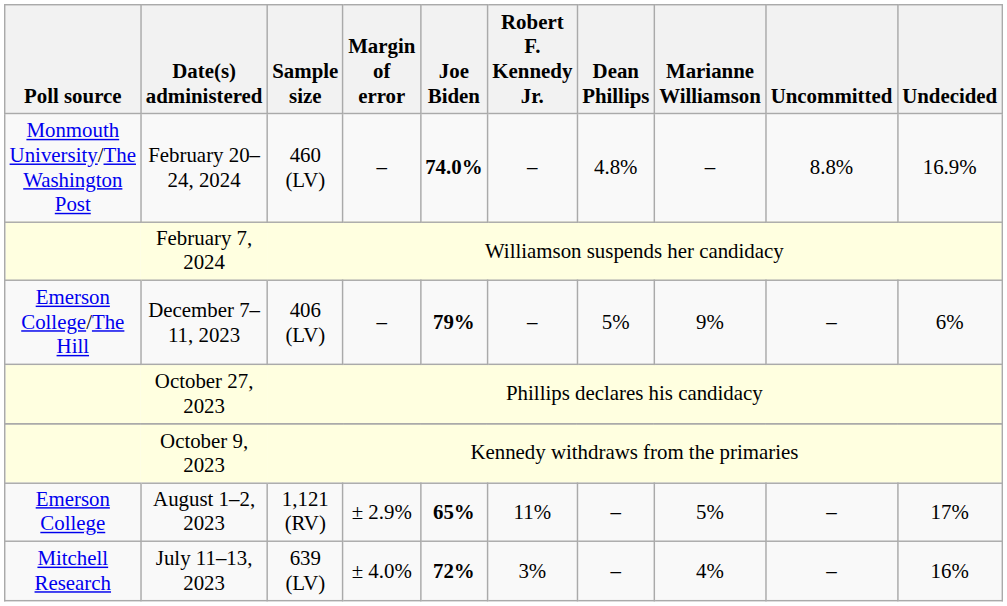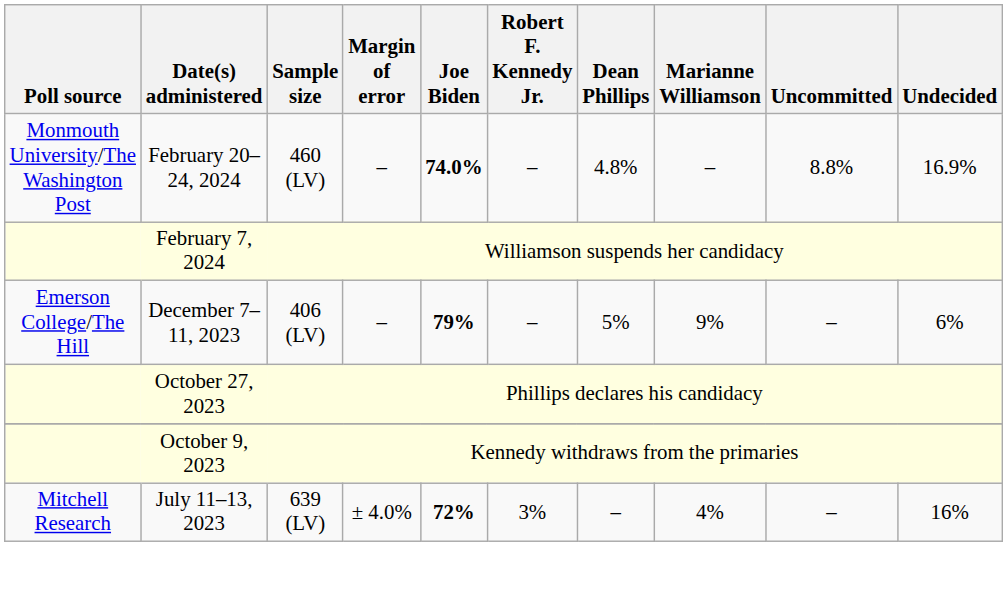 <table class="wikitable" style="font-size:90%;text-align:center;">
 <tr style="vertical-align:bottom">
 <th>Poll source</th>
 <th>Date(s)<br>administered</th>
 <th>Sample<br>size</th>
 <th>Margin<br>of error</th>
 <th>Joe<br>Biden</th>
 <th>Robert F.<br>Kennedy Jr.</th>
 <th>Dean<br>Phillips</th>
 <th>Marianne<br>Williamson</th>
 <th>Uncommitted</th>
 <th>Undecided</th>
 </tr>
 <tr>
 <td><a href='#'>Monmouth University</a>/<a href='#'>The Washington Post</a></td>
 <td>February 20–24, 2024</td>
 <td>460 (LV)</td>
 <td>–</td>
 <td><strong>74.0%</strong></td>
 <td>–</td>
 <td>4.8%</td>
 <td>–</td>
 <td>8.8%</td>
 <td>16.9%</td>
 </tr>
 <tr style=background:lightyellow>
 <td style=border-right-style:hidden></td>
 <td style=border-right-style:hidden>February 7, 2024</td>
 <td colspan=8>Williamson suspends her candidacy</td>
 </tr>
 <tr>
 <td><a href='#'>Emerson College</a>/<a href='#'>The Hill</a></td>
 <td>December 7–11, 2023</td>
 <td>406 (LV)</td>
 <td>–</td>
 <td><strong>79%</strong></td>
 <td>–</td>
 <td>5%</td>
 <td>9%</td>
 <td>–</td>
 <td>6%</td>
 </tr>
 <tr style=background:lightyellow>
 <td style=border-right-style:hidden></td>
 <td style=border-right-style:hidden>October 27, 2023</td>
 <td colspan=8>Phillips declares his candidacy</td>
 </tr>
 <tr>
 </tr>
 <tr style=background:lightyellow>
 <td style=border-right-style:hidden></td>
 <td style=border-right-style:hidden>October 9, 2023</td>
 <td colspan=8>Kennedy withdraws from the primaries</td>
 </tr>
 <tr>
-<td><a href='#'>Emerson College</a></td>
-<td>August 1–2, 2023</td>
-<td>1,121 (RV)</td>
-<td>± 2.9%</td>
-<td><strong>65%</strong></td>
-<td>11%</td>
-<td>–</td>
-<td>5%</td>
-<td>–</td>
-<td>17%</td>
-</tr>
-<tr>
 <td><a href='#'>Mitchell Research</a></td>
 <td>July 11–13, 2023</td>
 <td>639 (LV)</td>
 <td>± 4.0%</td>
 <td><strong>72%</strong></td>
 <td>3%</td>
 <td>–</td>
 <td>4%</td>
 <td>–</td>
 <td>16%</td>
 </tr>
 </table>
